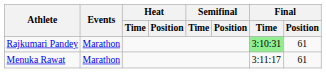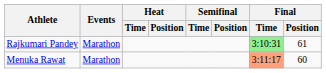 <table class=wikitable style="font-size:90%">
 <tr>
 <th rowspan="2">Athlete</th>
 <th rowspan="2">Events</th>
 <th colspan="2">Heat</th>
 <th colspan="2">Semifinal</th>
 <th colspan="2">Final</th>
 </tr>
 <tr>
 <th>Time</th>
 <th>Position</th>
 <th>Time</th>
 <th>Position</th>
 <th>Time</th>
 <th>Position</th>
 </tr>
 <tr>
 <td><a href='#'>Rajkumari Pandey</a></td>
 <td><a href='#'>Marathon</a></td>
 <td align=center colspan="4"></td>
 <td align=center style="background: lightgreen;">3:10:31</td>
 <td align=center>61</td>
 </tr>
 <tr>
 <td><a href='#'>Menuka Rawat</a></td>
 <td><a href='#'>Marathon</a></td>
 <td align=center colspan="4"></td>
-<td align=center>3:11:17</td>
-<td align=center>61</td>
+<td align=center style="background: lightsalmon;">3:11:17</td>
+<td align=center>60</td>
 </tr>
 </table>
